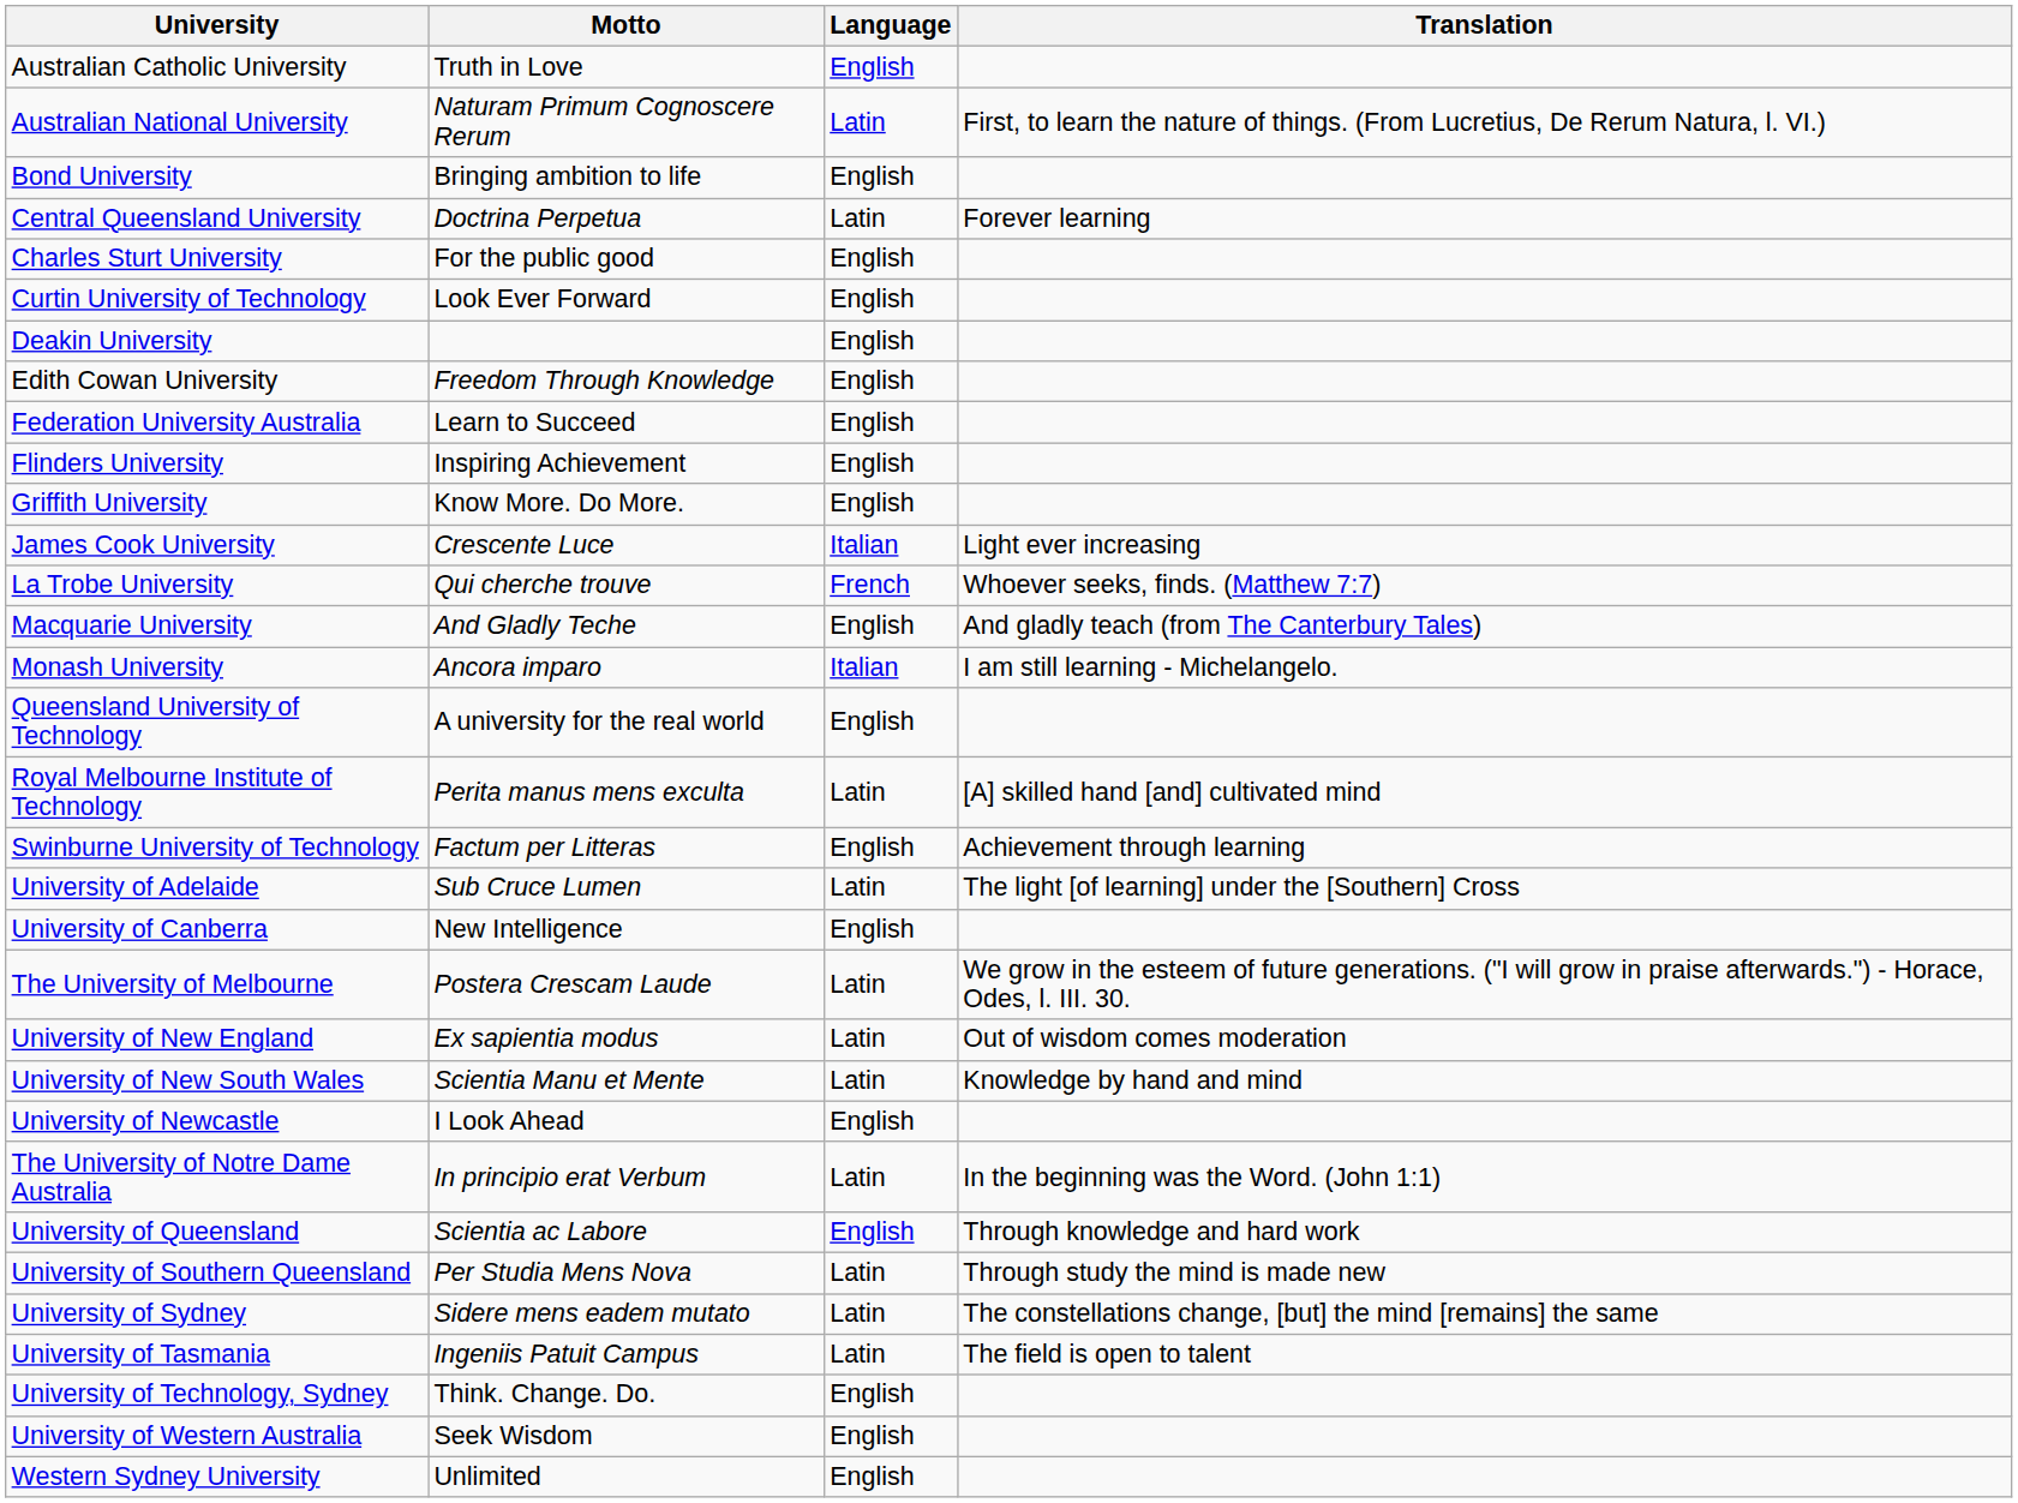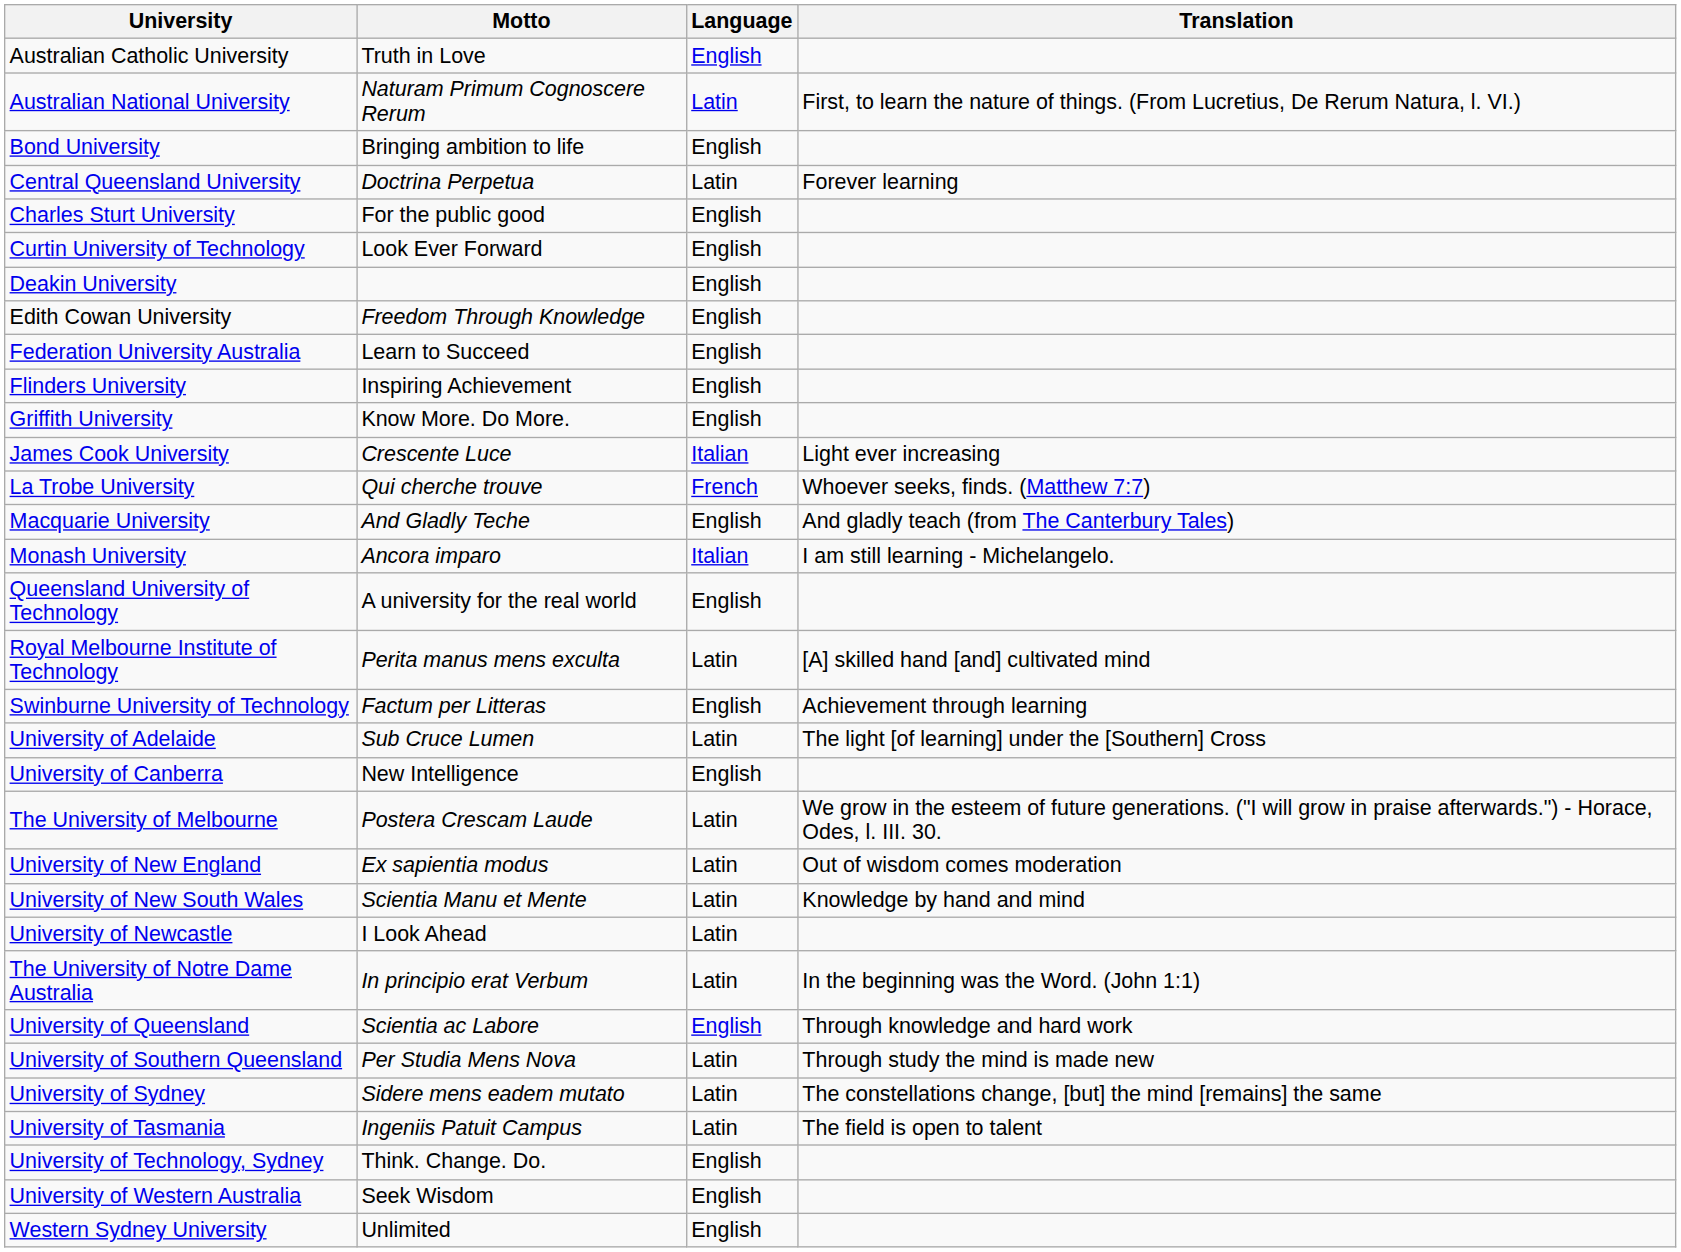 <table class="wikitable sortable plainrowheaders">
 <tr>
 <th>University</th>
 <th>Motto</th>
 <th>Language</th>
 <th>Translation</th>
 </tr>
 <tr>
 <td>Australian Catholic University</td>
 <td>Truth in Love</td>
 <td><a href='#'>English</a></td>
 <td></td>
 </tr>
 <tr>
 <td><a href='#'>Australian National University</a></td>
 <td><em>Naturam Primum Cognoscere Rerum</em></td>
 <td><a href='#'>Latin</a></td>
 <td>First, to learn the nature of things. (From Lucretius, De Rerum Natura, l. VI.)</td>
 </tr>
 <tr>
 <td><a href='#'>Bond University</a></td>
 <td>Bringing ambition to life</td>
 <td>English</td>
 <td></td>
 </tr>
 <tr>
 <td><a href='#'>Central Queensland University</a></td>
 <td><em>Doctrina Perpetua</em></td>
 <td>Latin</td>
 <td>Forever learning</td>
 </tr>
 <tr>
 <td><a href='#'>Charles Sturt University</a></td>
 <td>For the public good</td>
 <td>English</td>
 <td></td>
 </tr>
 <tr>
 <td><a href='#'>Curtin University of Technology</a></td>
 <td>Look Ever Forward</td>
 <td>English</td>
 <td></td>
 </tr>
 <tr>
 <td><a href='#'>Deakin University</a></td>
 <td></td>
 <td>English</td>
 <td></td>
 </tr>
 <tr>
 <td>Edith Cowan University</td>
 <td><em>Freedom Through Knowledge</em></td>
 <td>English</td>
 <td></td>
 </tr>
 <tr>
 <td><a href='#'>Federation University Australia</a></td>
 <td>Learn to Succeed</td>
 <td>English</td>
 <td></td>
 </tr>
 <tr>
 <td><a href='#'>Flinders University</a></td>
 <td>Inspiring Achievement</td>
 <td>English</td>
 <td></td>
 </tr>
 <tr>
 <td><a href='#'>Griffith University</a></td>
 <td>Know More. Do More.</td>
 <td>English</td>
 <td></td>
 </tr>
 <tr>
 <td><a href='#'>James Cook University</a></td>
 <td><em>Crescente Luce</em></td>
 <td><a href='#'>Italian</a></td>
 <td>Light ever increasing</td>
 </tr>
 <tr>
 <td><a href='#'>La Trobe University</a></td>
 <td><em>Qui cherche trouve</em></td>
 <td><a href='#'>French</a></td>
 <td>Whoever seeks, finds. (<a href='#'>Matthew 7:7</a>)</td>
 </tr>
 <tr>
 <td><a href='#'>Macquarie University</a></td>
 <td><em>And Gladly Teche</em></td>
 <td>English</td>
 <td>And gladly teach (from <a href='#'>The Canterbury Tales</a>)</td>
 </tr>
 <tr>
 <td><a href='#'>Monash University</a></td>
 <td><em>Ancora imparo</em></td>
 <td><a href='#'>Italian</a></td>
 <td>I am still learning - Michelangelo.</td>
 </tr>
 <tr>
 <td><a href='#'>Queensland University of Technology</a></td>
 <td>A university for the real world</td>
 <td>English</td>
 <td></td>
 </tr>
 <tr>
 <td><a href='#'>Royal Melbourne Institute of Technology</a></td>
 <td><em>Perita manus mens exculta</em></td>
 <td>Latin</td>
 <td>[A] skilled hand [and] cultivated mind</td>
 </tr>
 <tr>
 <td><a href='#'>Swinburne University of Technology</a></td>
 <td><em>Factum per Litteras</em></td>
 <td>English</td>
 <td>Achievement through learning</td>
 </tr>
 <tr>
 <td><a href='#'>University of Adelaide</a></td>
 <td><em>Sub Cruce Lumen</em></td>
 <td>Latin</td>
 <td>The light [of learning] under the [Southern] Cross</td>
 </tr>
 <tr>
 <td><a href='#'>University of Canberra</a></td>
 <td>New Intelligence</td>
 <td>English</td>
 <td></td>
 </tr>
 <tr>
 <td><a href='#'>The University of Melbourne</a></td>
 <td><em>Postera Crescam Laude</em></td>
 <td>Latin</td>
 <td>We grow in the esteem of future generations. ("I will grow in praise afterwards.") - Horace, Odes, l. III. 30.</td>
 </tr>
 <tr>
 <td><a href='#'>University of New England</a></td>
 <td><em>Ex sapientia modus</em></td>
 <td>Latin</td>
 <td>Out of wisdom comes moderation</td>
 </tr>
 <tr>
 <td><a href='#'>University of New South Wales</a></td>
 <td><em>Scientia Manu et Mente</em></td>
 <td>Latin</td>
 <td>Knowledge by hand and mind</td>
 </tr>
 <tr>
 <td><a href='#'>University of Newcastle</a></td>
 <td>I Look Ahead</td>
-<td>English</td>
+<td>Latin</td>
 <td></td>
 </tr>
 <tr>
 <td><a href='#'>The University of Notre Dame Australia</a></td>
 <td><em>In principio erat Verbum</em></td>
 <td>Latin</td>
 <td>In the beginning was the Word. (John 1:1)</td>
 </tr>
 <tr>
 <td><a href='#'>University of Queensland</a></td>
 <td><em>Scientia ac Labore</em></td>
 <td><a href='#'>English</a></td>
 <td>Through knowledge and hard work</td>
 </tr>
 <tr>
 <td><a href='#'>University of Southern Queensland</a></td>
 <td><em>Per Studia Mens Nova</em></td>
 <td>Latin</td>
 <td>Through study the mind is made new</td>
 </tr>
 <tr>
 <td><a href='#'>University of Sydney</a></td>
 <td><em>Sidere mens eadem mutato</em></td>
 <td>Latin</td>
 <td>The constellations change, [but] the mind [remains] the same</td>
 </tr>
 <tr>
 <td><a href='#'>University of Tasmania</a></td>
 <td><em>Ingeniis Patuit Campus</em></td>
 <td>Latin</td>
 <td>The field is open to talent</td>
 </tr>
 <tr>
 <td><a href='#'>University of Technology, Sydney</a></td>
 <td>Think. Change. Do.</td>
 <td>English</td>
 <td></td>
 </tr>
 <tr>
 <td><a href='#'>University of Western Australia</a></td>
 <td>Seek Wisdom</td>
 <td>English</td>
 <td></td>
 </tr>
 <tr>
 <td><a href='#'>Western Sydney University</a></td>
 <td>Unlimited</td>
 <td>English</td>
 <td></td>
 </tr>
 </table>
